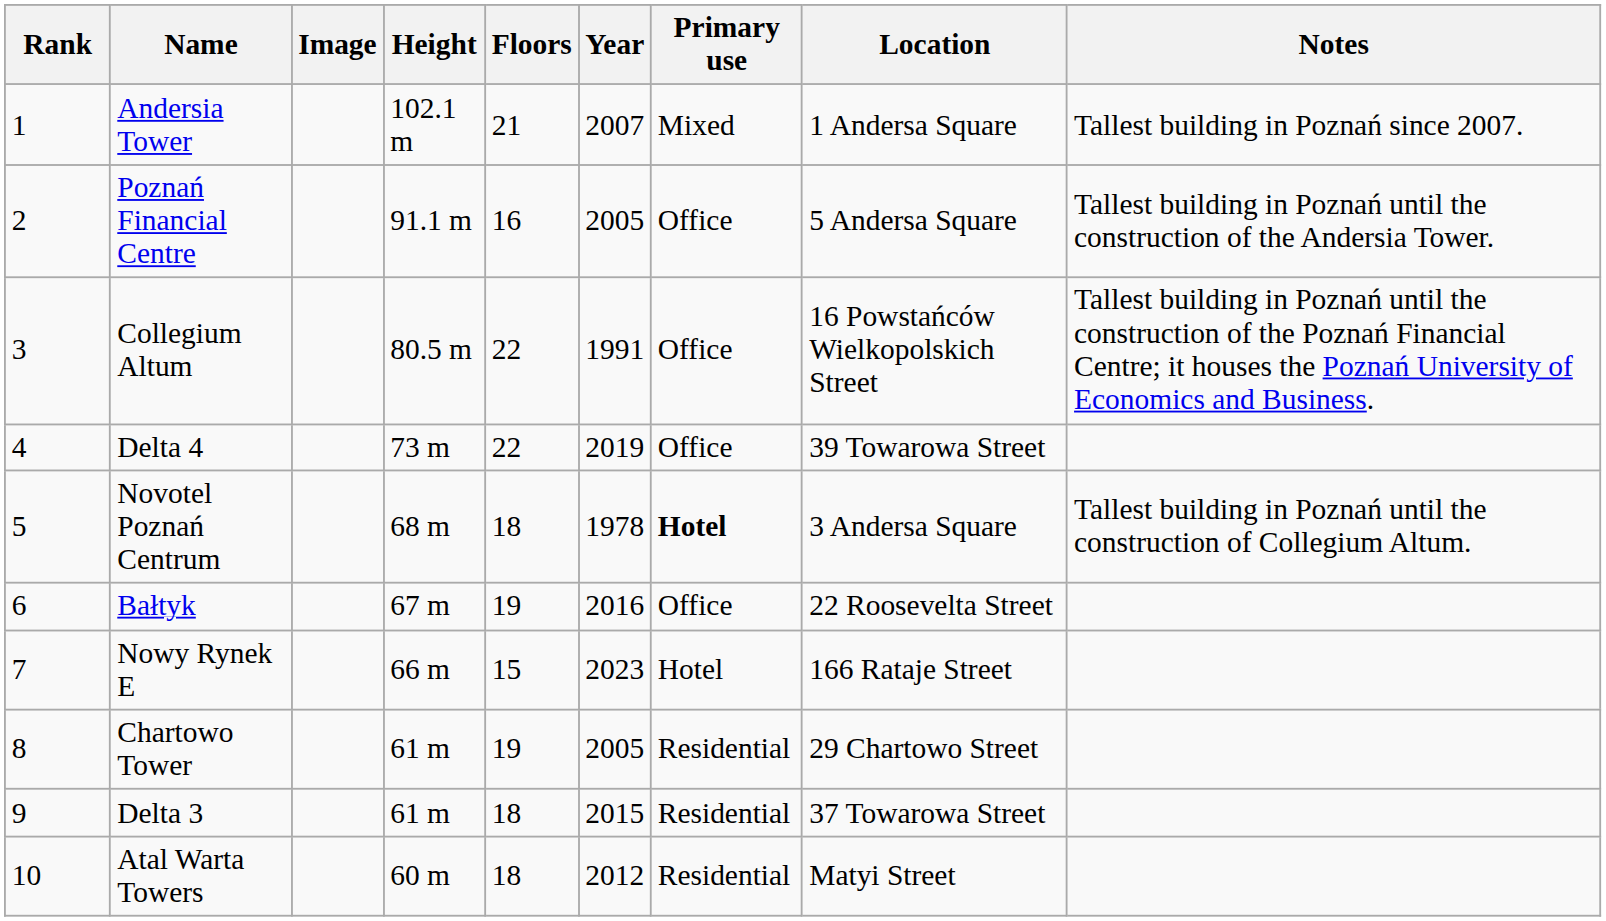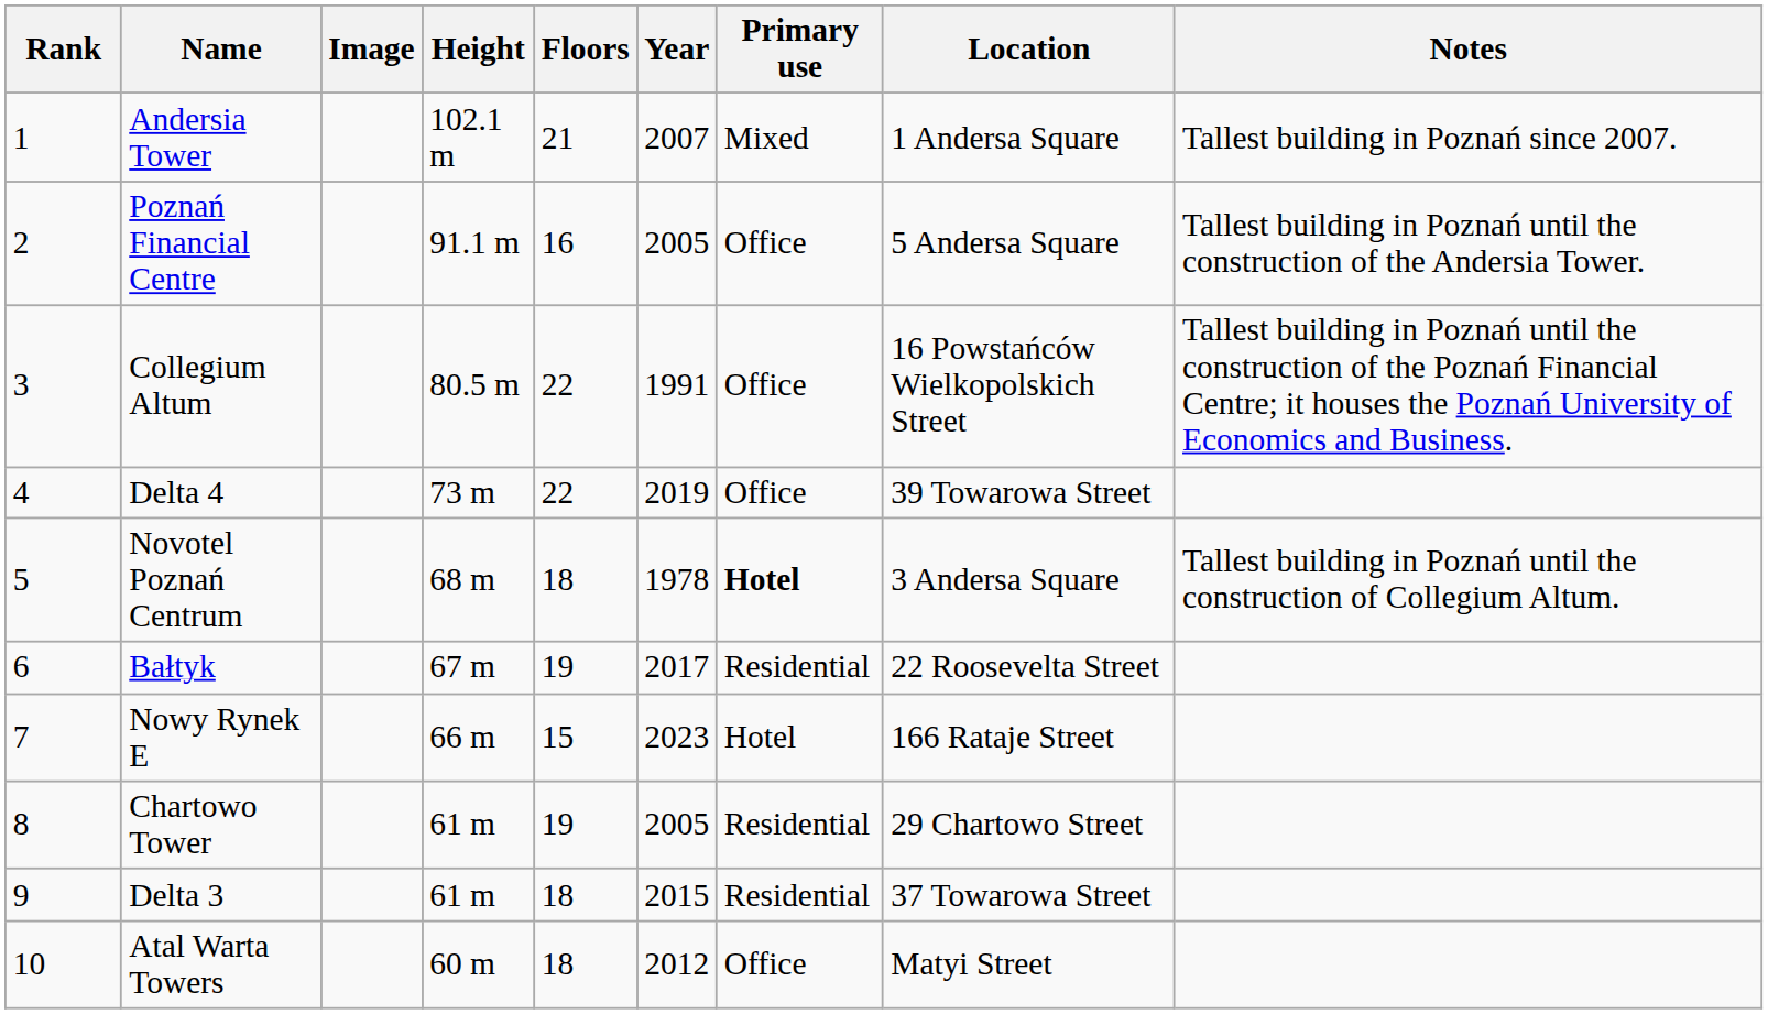 <table class="wikitable sortable">
 <tr>
 <th style="width:50px;">Rank</th>
 <th>Name</th>
 <th>Image</th>
 <th>Height</th>
 <th>Floors</th>
 <th>Year</th>
 <th>Primary use</th>
 <th>Location</th>
 <th class="unsortable">Notes</th>
 </tr>
 <tr>
 <td>1</td>
 <td><a href='#'>Andersia Tower</a></td>
 <td></td>
 <td>102.1 m</td>
 <td>21</td>
 <td>2007</td>
 <td>Mixed</td>
 <td>1 Andersa Square</td>
 <td>Tallest building in Poznań since 2007.</td>
 </tr>
 <tr>
 <td>2</td>
 <td><a href='#'>Poznań Financial Centre</a></td>
 <td></td>
 <td>91.1 m</td>
 <td>16</td>
 <td>2005</td>
 <td>Office</td>
 <td>5 Andersa Square</td>
 <td>Tallest building in Poznań until the construction of the Andersia Tower.</td>
 </tr>
 <tr>
 <td>3</td>
 <td>Collegium Altum</td>
 <td></td>
 <td>80.5 m</td>
 <td>22</td>
 <td>1991</td>
 <td>Office</td>
 <td>16 Powstańców Wielkopolskich Street</td>
 <td>Tallest building in Poznań until the construction of the Poznań Financial Centre; it houses the <a href='#'>Poznań University of Economics and Business</a>.</td>
 </tr>
 <tr>
 <td>4</td>
 <td>Delta 4</td>
 <td></td>
 <td>73 m</td>
 <td>22</td>
 <td>2019</td>
 <td>Office</td>
 <td>39 Towarowa Street</td>
 <td></td>
 </tr>
 <tr>
 <td>5</td>
 <td>Novotel Poznań Centrum</td>
 <td></td>
 <td>68 m</td>
 <td>18</td>
 <td>1978</td>
 <td><strong>Hotel</strong></td>
 <td>3 Andersa Square</td>
 <td>Tallest building in Poznań until the construction of Collegium Altum.</td>
 </tr>
 <tr>
 <td>6</td>
 <td><a href='#'>Bałtyk</a></td>
 <td></td>
 <td>67 m</td>
 <td>19</td>
-<td>2016</td>
-<td>Office</td>
+<td>2017</td>
+<td>Residential</td>
 <td>22 Roosevelta Street</td>
 <td></td>
 </tr>
 <tr>
 <td>7</td>
 <td>Nowy Rynek E</td>
 <td></td>
 <td>66 m</td>
 <td>15</td>
 <td>2023</td>
 <td>Hotel</td>
 <td>166 Rataje Street</td>
 </tr>
 <tr>
 <td>8</td>
 <td>Chartowo Tower</td>
 <td></td>
 <td>61 m</td>
 <td>19</td>
 <td>2005</td>
 <td>Residential</td>
 <td>29 Chartowo Street</td>
 <td></td>
 </tr>
 <tr>
 <td>9</td>
 <td>Delta 3</td>
 <td></td>
 <td>61 m</td>
 <td>18</td>
 <td>2015</td>
 <td>Residential</td>
 <td>37 Towarowa Street</td>
 <td></td>
 </tr>
 <tr>
 <td>10</td>
 <td>Atal Warta Towers</td>
 <td></td>
 <td>60 m</td>
 <td>18</td>
 <td>2012</td>
-<td>Residential</td>
+<td>Office</td>
 <td>Matyi Street</td>
 <td></td>
 </tr>
 </table>
